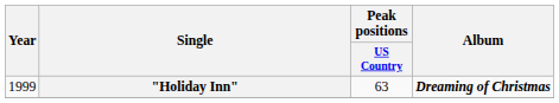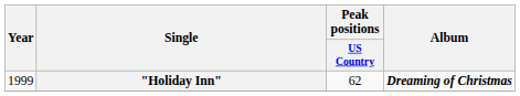 <table class="wikitable plainrowheaders" style="text-align:center;">
 <tr>
 <th rowspan="2">Year</th>
 <th rowspan="2" style="width:22em;">Single</th>
 <th colspan="1">Peak positions</th>
 <th rowspan="2">Album</th>
 </tr>
 <tr style="font-size:smaller;">
 <th width="65"><a href='#'>US Country</a></th>
 </tr>
 <tr>
 <td>1999</td>
 <th scope="row">"Holiday Inn"</th>
-<td>63</td>
+<td>62</td>
 <td align="left"><strong><em>Dreaming of Christmas</em></strong></td>
 </tr>
 <tr>
 </tr>
 </table>
